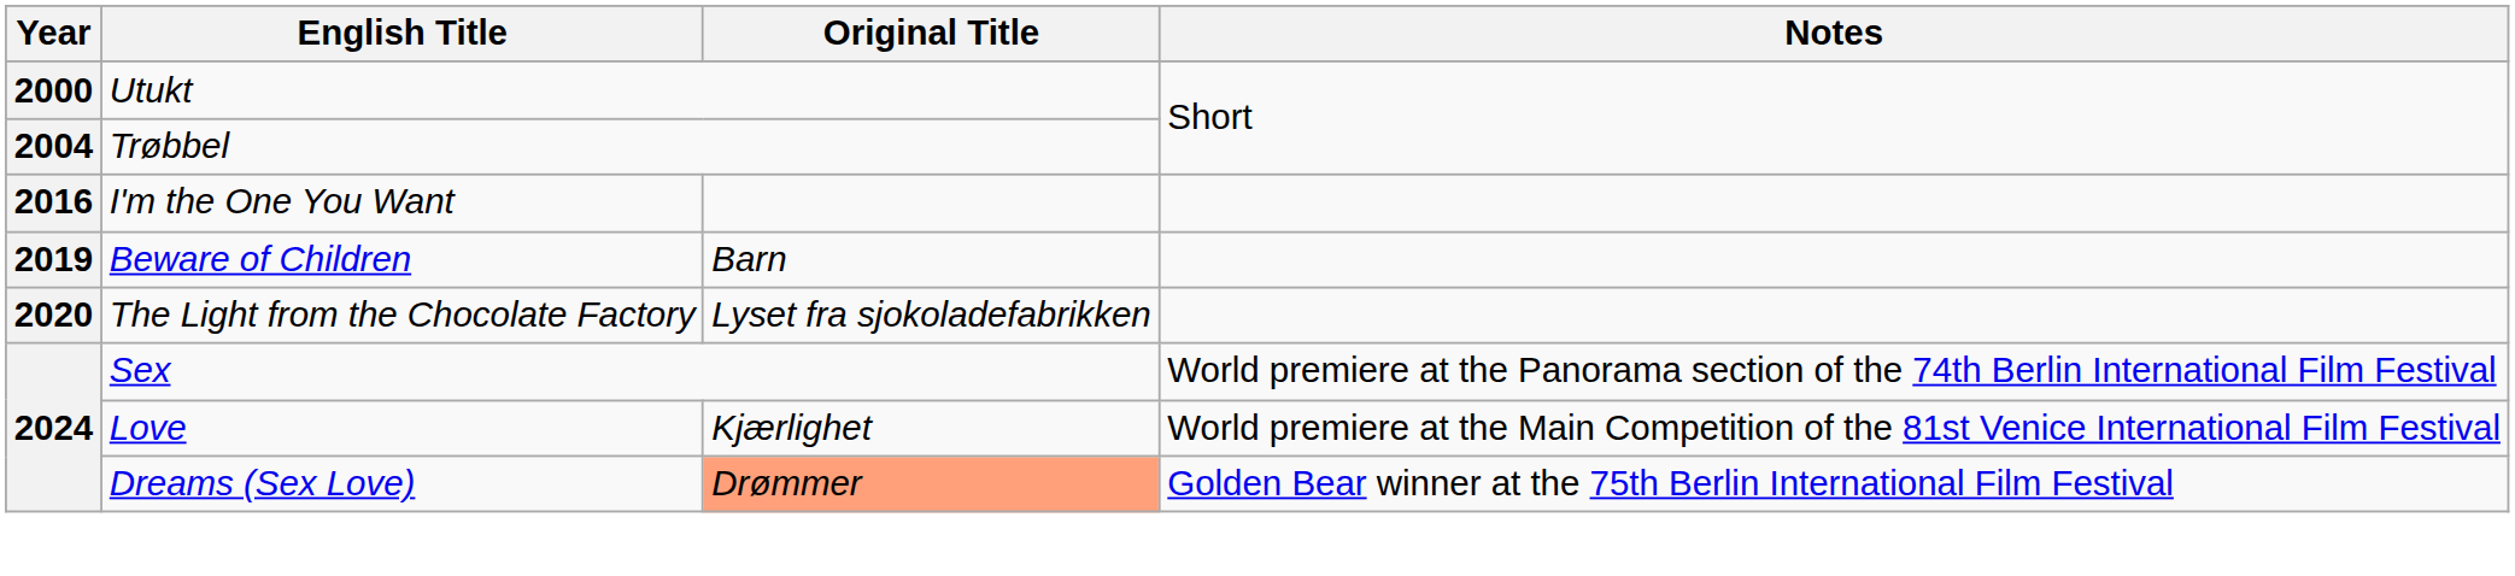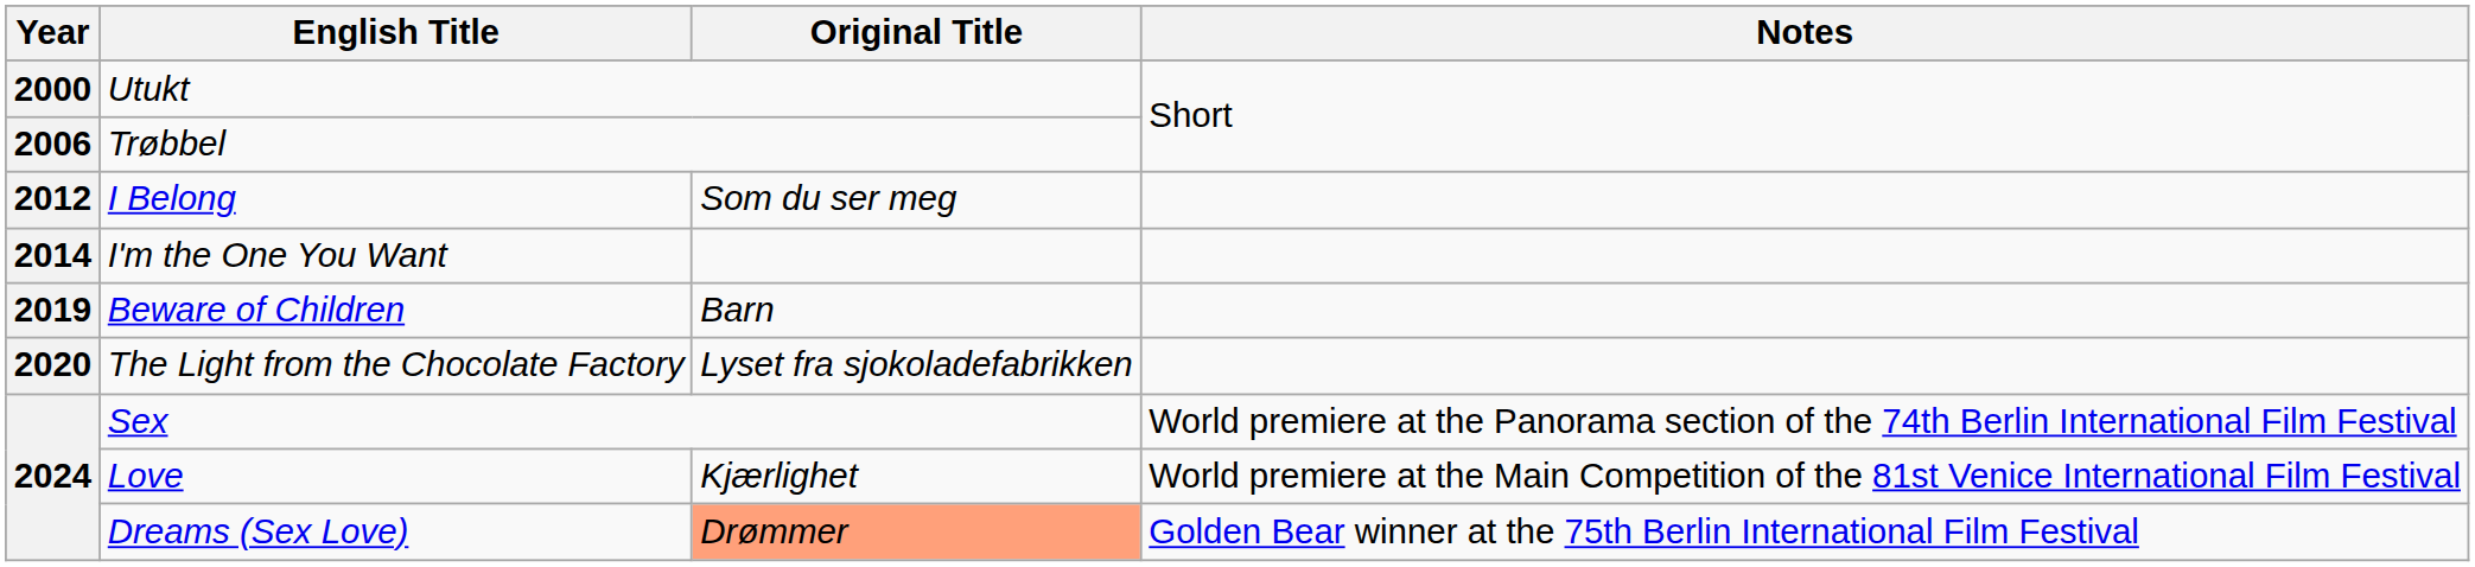 <table class="wikitable">
 <tr>
 <th>Year</th>
 <th>English Title</th>
 <th>Original Title</th>
 <th>Notes</th>
 </tr>
 <tr>
 <th>2000</th>
 <td colspan="2"><em>Utukt</em></td>
 <td rowspan="2">Short</td>
 </tr>
 <tr>
-<th>2004</th>
+<th>2006</th>
 <td colspan="2"><em>Trøbbel</em></td>
 </tr>
 <tr>
-<th>2016</th>
+<th>2012</th>
+<td><em><a href='#'>I Belong</a></em></td>
+<td><em>Som du ser meg</em></td>
+<td></td>
+</tr>
+<tr>
+<th>2014</th>
 <td><em>I'm the One You Want</em></td>
 <td><em></em></td>
 <td></td>
 </tr>
 <tr>
 <th>2019</th>
 <td><em><a href='#'>Beware of Children</a></em></td>
 <td><em>Barn</em></td>
 <td></td>
 </tr>
 <tr>
 <th>2020</th>
 <td><em>The Light from the Chocolate Factory</em></td>
 <td><em>Lyset fra sjokoladefabrikken</em></td>
 <td></td>
 </tr>
 <tr>
 <th rowspan="3">2024</th>
 <td colspan="2"><em><a href='#'>Sex</a></em></td>
 <td>World premiere at the Panorama section of the <a href='#'>74th Berlin International Film Festival</a></td>
 </tr>
 <tr>
 <td><em><a href='#'>Love</a></em></td>
 <td><em>Kjærlighet</em></td>
 <td>World premiere at the Main Competition of the <a href='#'>81st Venice International Film Festival</a></td>
 </tr>
 <tr>
 <td><em><a href='#'>Dreams (Sex Love)</a></em></td>
 <td style="background: lightsalmon;"><em>Drømmer</em></td>
 <td><a href='#'>Golden Bear</a> winner at the <a href='#'>75th Berlin International Film Festival</a></td>
 </tr>
 </table>
